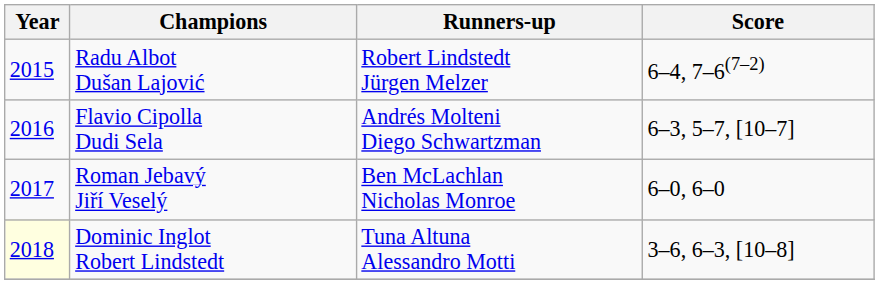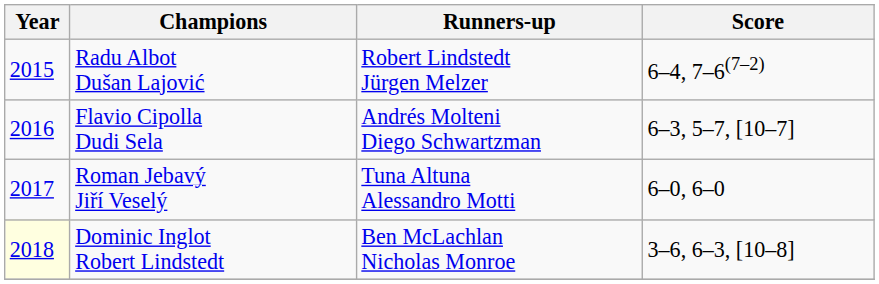 <table class="wikitable">
 <tr>
 <th style="width:40px">Year</th>
 <th style="width:200px">Champions</th>
 <th style="width:200px">Runners-up</th>
 <th style="width:160px" class="unsortable">Score</th>
 </tr>
 <tr>
 <td><a href='#'>2015</a></td>
 <td> <a href='#'>Radu Albot</a><br> <a href='#'>Dušan Lajović</a></td>
 <td> <a href='#'>Robert Lindstedt</a><br> <a href='#'>Jürgen Melzer</a></td>
 <td>6–4, 7–6<sup>(7–2)</sup></td>
 </tr>
 <tr>
 <td><a href='#'>2016</a></td>
 <td> <a href='#'>Flavio Cipolla</a><br> <a href='#'>Dudi Sela</a></td>
 <td> <a href='#'>Andrés Molteni</a><br> <a href='#'>Diego Schwartzman</a></td>
 <td>6–3, 5–7, [10–7]</td>
 </tr>
 <tr>
 <td><a href='#'>2017</a></td>
 <td> <a href='#'>Roman Jebavý</a> <br> <a href='#'>Jiří Veselý</a></td>
-<td> <a href='#'>Ben McLachlan</a> <br> <a href='#'>Nicholas Monroe</a></td>
+<td> <a href='#'>Tuna Altuna</a> <br> <a href='#'>Alessandro Motti</a></td>
 <td>6–0, 6–0</td>
 </tr>
 <tr>
 <td style="background: lightyellow;"><a href='#'>2018</a></td>
 <td> <a href='#'>Dominic Inglot</a> <br> <a href='#'>Robert Lindstedt</a></td>
-<td> <a href='#'>Tuna Altuna</a> <br> <a href='#'>Alessandro Motti</a></td>
+<td> <a href='#'>Ben McLachlan</a> <br> <a href='#'>Nicholas Monroe</a></td>
 <td>3–6, 6–3, [10–8]</td>
 </tr>
 <tr>
 </tr>
 </table>
